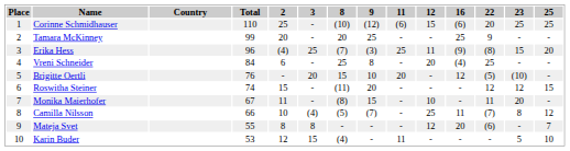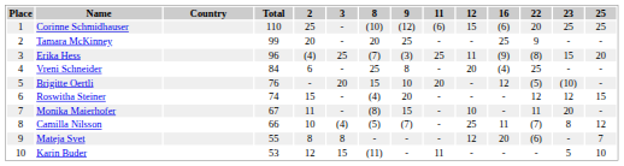 <table border="0" style="border: 1px solid #999; background-color:#FFFFFF; text-align:center; font-size:86%; line-height:15px;">
 <tr align="center" bgcolor="#CCCCCC">
 <th width=35>Place</th>
 <th width=170>Name</th>
 <th width=120>Country</th>
 <th width=50>Total</th>
 <th width=40>2</th>
 <th width=40>3</th>
 <th width=40>8</th>
 <th width=40>9</th>
 <th width=40>11</th>
 <th width=40>12</th>
 <th width=40>16</th>
 <th width=40>22</th>
 <th width=40>23</th>
 <th width=40>25</th>
 </tr>
 <tr bgcolor="#EFEFEF">
 <td>1</td>
 <td align="left"><a href='#'>Corinne Schmidhauser</a></td>
 <td align="left"></td>
 <td>110</td>
 <td>25</td>
 <td>-</td>
 <td>(10)</td>
 <td>(12)</td>
 <td>(6)</td>
 <td>15</td>
 <td>(6)</td>
 <td>20</td>
 <td>25</td>
 <td>25</td>
 </tr>
 <tr>
 <td>2</td>
 <td align="left"><a href='#'>Tamara McKinney</a></td>
 <td align="left"></td>
 <td>99</td>
 <td>20</td>
 <td>-</td>
 <td>20</td>
 <td>25</td>
 <td>-</td>
 <td>-</td>
 <td>25</td>
 <td>9</td>
 <td>-</td>
 <td>-</td>
 </tr>
 <tr bgcolor="#EFEFEF">
 <td>3</td>
 <td align="left"><a href='#'>Erika Hess</a></td>
 <td align="left"></td>
 <td>96</td>
 <td>(4)</td>
 <td>25</td>
 <td>(7)</td>
 <td>(3)</td>
 <td>25</td>
 <td>11</td>
 <td>(9)</td>
 <td>(8)</td>
 <td>15</td>
 <td>20</td>
 </tr>
 <tr>
 <td>4</td>
 <td align="left"><a href='#'>Vreni Schneider</a></td>
 <td align="left"></td>
 <td>84</td>
 <td>6</td>
 <td>-</td>
 <td>25</td>
 <td>8</td>
 <td>-</td>
 <td>20</td>
 <td>(4)</td>
 <td>25</td>
 <td>-</td>
 <td>-</td>
 </tr>
 <tr bgcolor="#EFEFEF">
 <td>5</td>
 <td align="left"><a href='#'>Brigitte Oertli</a></td>
 <td align="left"></td>
 <td>76</td>
 <td>-</td>
 <td>20</td>
 <td>15</td>
 <td>10</td>
 <td>20</td>
 <td>-</td>
 <td>12</td>
 <td>(5)</td>
 <td>(10)</td>
 <td>-</td>
 </tr>
 <tr>
 <td>6</td>
 <td align="left"><a href='#'>Roswitha Steiner</a></td>
 <td align="left"></td>
 <td>74</td>
 <td>15</td>
 <td>-</td>
-<td>(11)</td>
+<td>(4)</td>
 <td>20</td>
 <td>-</td>
 <td>-</td>
 <td>-</td>
 <td>12</td>
 <td>12</td>
 <td>15</td>
 </tr>
 <tr bgcolor="#EFEFEF">
 <td>7</td>
 <td align="left"><a href='#'>Monika Maierhofer</a></td>
 <td align="left"></td>
 <td>67</td>
 <td>11</td>
 <td>-</td>
 <td>(8)</td>
 <td>15</td>
 <td>-</td>
 <td>10</td>
 <td>-</td>
 <td>11</td>
 <td>20</td>
 <td>-</td>
 </tr>
 <tr>
 <td>8</td>
 <td align="left"><a href='#'>Camilla Nilsson</a></td>
 <td align="left"></td>
 <td>66</td>
 <td>10</td>
 <td>(4)</td>
 <td>(5)</td>
 <td>(7)</td>
 <td>-</td>
 <td>25</td>
 <td>11</td>
 <td>(7)</td>
 <td>8</td>
 <td>12</td>
 </tr>
 <tr bgcolor="#EFEFEF">
 <td>9</td>
 <td align="left"><a href='#'>Mateja Svet</a></td>
 <td align="left"></td>
 <td>55</td>
 <td>8</td>
 <td>8</td>
 <td>-</td>
 <td>-</td>
 <td>-</td>
 <td>12</td>
 <td>20</td>
 <td>(6)</td>
 <td>-</td>
 <td>7</td>
 </tr>
 <tr>
 <td>10</td>
 <td align="left"><a href='#'>Karin Buder</a></td>
 <td align="left"></td>
 <td>53</td>
 <td>12</td>
 <td>15</td>
-<td>(4)</td>
+<td>(11)</td>
 <td>-</td>
 <td>11</td>
 <td>-</td>
 <td>-</td>
 <td>-</td>
 <td>5</td>
 <td>10</td>
 </tr>
 </table>
